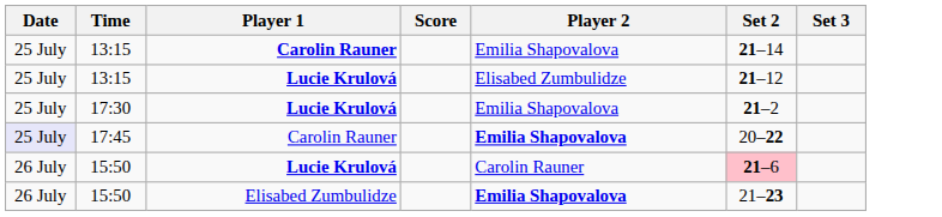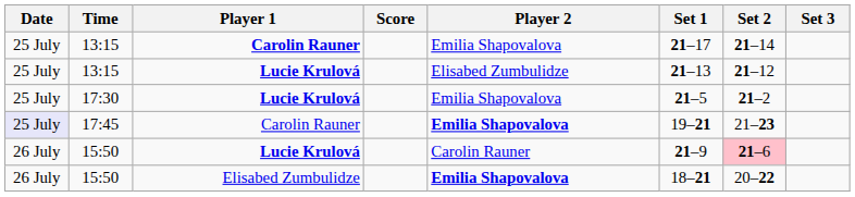 <table class="wikitable" style="font-size:90%; text-align:center">
 <tr>
 <th width="50">Date</th>
 <th width="50">Time</th>
 <th width="200">Player 1</th>
 <th width="50">Score</th>
 <th width="200">Player 2</th>
+<th width="50">Set 1</th>
 <th width="50">Set 2</th>
 <th width="50">Set 3</th>
 </tr>
 <tr>
 <td>25 July</td>
 <td>13:15</td>
 <td align="right"><strong><a href='#'>Carolin Rauner</a> </strong></td>
 <td></td>
 <td align="left"> <a href='#'>Emilia Shapovalova</a></td>
+<td><strong>21</strong>–17</td>
 <td><strong>21</strong>–14</td>
 <td></td>
 </tr>
 <tr>
 <td>25 July</td>
 <td>13:15</td>
 <td align="right"><strong><a href='#'>Lucie Krulová</a> </strong></td>
 <td></td>
 <td align="left"> <a href='#'>Elisabed Zumbulidze</a></td>
+<td><strong>21</strong>–13</td>
 <td><strong>21</strong>–12</td>
 <td></td>
 </tr>
 <tr>
 <td>25 July</td>
 <td>17:30</td>
 <td align="right"><strong><a href='#'>Lucie Krulová</a> </strong></td>
 <td></td>
 <td align="left"> <a href='#'>Emilia Shapovalova</a></td>
+<td><strong>21</strong>–5</td>
 <td><strong>21</strong>–2</td>
 <td></td>
 </tr>
 <tr>
 <td style="background: lavender;">25 July</td>
 <td>17:45</td>
 <td align="right"><a href='#'>Carolin Rauner</a> </td>
 <td></td>
 <td align="left"><strong> <a href='#'>Emilia Shapovalova</a></strong></td>
-<td>20–<strong>22</strong></td>
+<td>19–<strong>21</strong></td>
+<td>21–<strong>23</strong></td>
 <td></td>
 </tr>
 <tr>
 <td>26 July</td>
 <td>15:50</td>
 <td align="right"><strong><a href='#'>Lucie Krulová</a> </strong></td>
 <td></td>
 <td align="left"> <a href='#'>Carolin Rauner</a></td>
+<td><strong>21</strong>–9</td>
 <td style="background: pink;"><strong>21</strong>–6</td>
 <td></td>
 </tr>
 <tr>
 <td>26 July</td>
 <td>15:50</td>
 <td align="right"><a href='#'>Elisabed Zumbulidze</a> </td>
 <td></td>
 <td align="left"><strong> <a href='#'>Emilia Shapovalova</a></strong></td>
-<td>21–<strong>23</strong></td>
+<td>18–<strong>21</strong></td>
+<td>20–<strong>22</strong></td>
 <td></td>
 </tr>
 </table>
